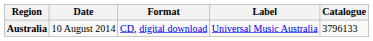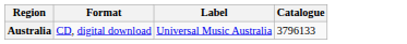 <table class="wikitable plainrowheaders">
 <tr>
 <th scope="col">Region</th>
-<th scope="col">Date</th>
 <th scope="col">Format</th>
 <th scope="col">Label</th>
 <th scope="col">Catalogue</th>
 </tr>
 <tr>
 <th scope="row">Australia</th>
-<td>10 August 2014</td>
 <td><a href='#'>CD</a>, <a href='#'>digital download</a></td>
 <td><a href='#'>Universal Music Australia</a></td>
 <td>3796133</td>
 </tr>
 </table>
